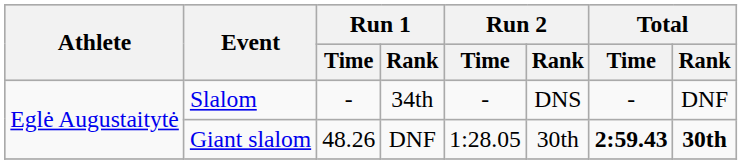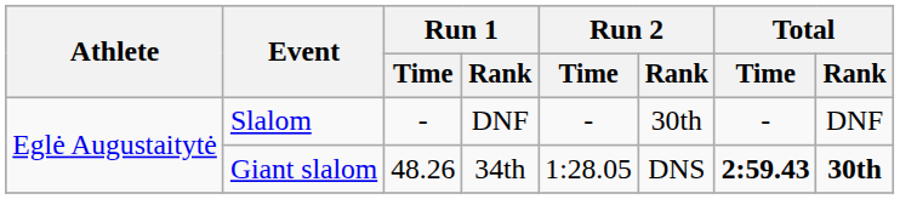 <table class="wikitable" style="font-size:90%">
 <tr>
 <th rowspan=2>Athlete</th>
 <th rowspan=2>Event</th>
 <th colspan=2>Run 1</th>
 <th colspan=2>Run 2</th>
 <th colspan=2>Total</th>
 </tr>
 <tr style="font-size:95%">
 <th>Time</th>
 <th>Rank</th>
 <th>Time</th>
 <th>Rank</th>
 <th>Time</th>
 <th>Rank</th>
 </tr>
 <tr align=center>
 <td align="left" rowspan="2"><a href='#'>Eglė Augustaitytė</a></td>
 <td align="left"><a href='#'>Slalom</a></td>
 <td>-</td>
-<td>34th</td>
+<td>DNF</td>
 <td>-</td>
-<td>DNS</td>
+<td>30th</td>
 <td>-</td>
 <td>DNF</td>
 </tr>
 <tr align=center>
 <td align="left"><a href='#'>Giant slalom</a></td>
 <td>48.26</td>
-<td>DNF</td>
+<td>34th</td>
 <td>1:28.05</td>
-<td>30th</td>
+<td>DNS</td>
 <td><strong>2:59.43</strong></td>
 <td><strong>30th</strong></td>
 </tr>
 </table>
